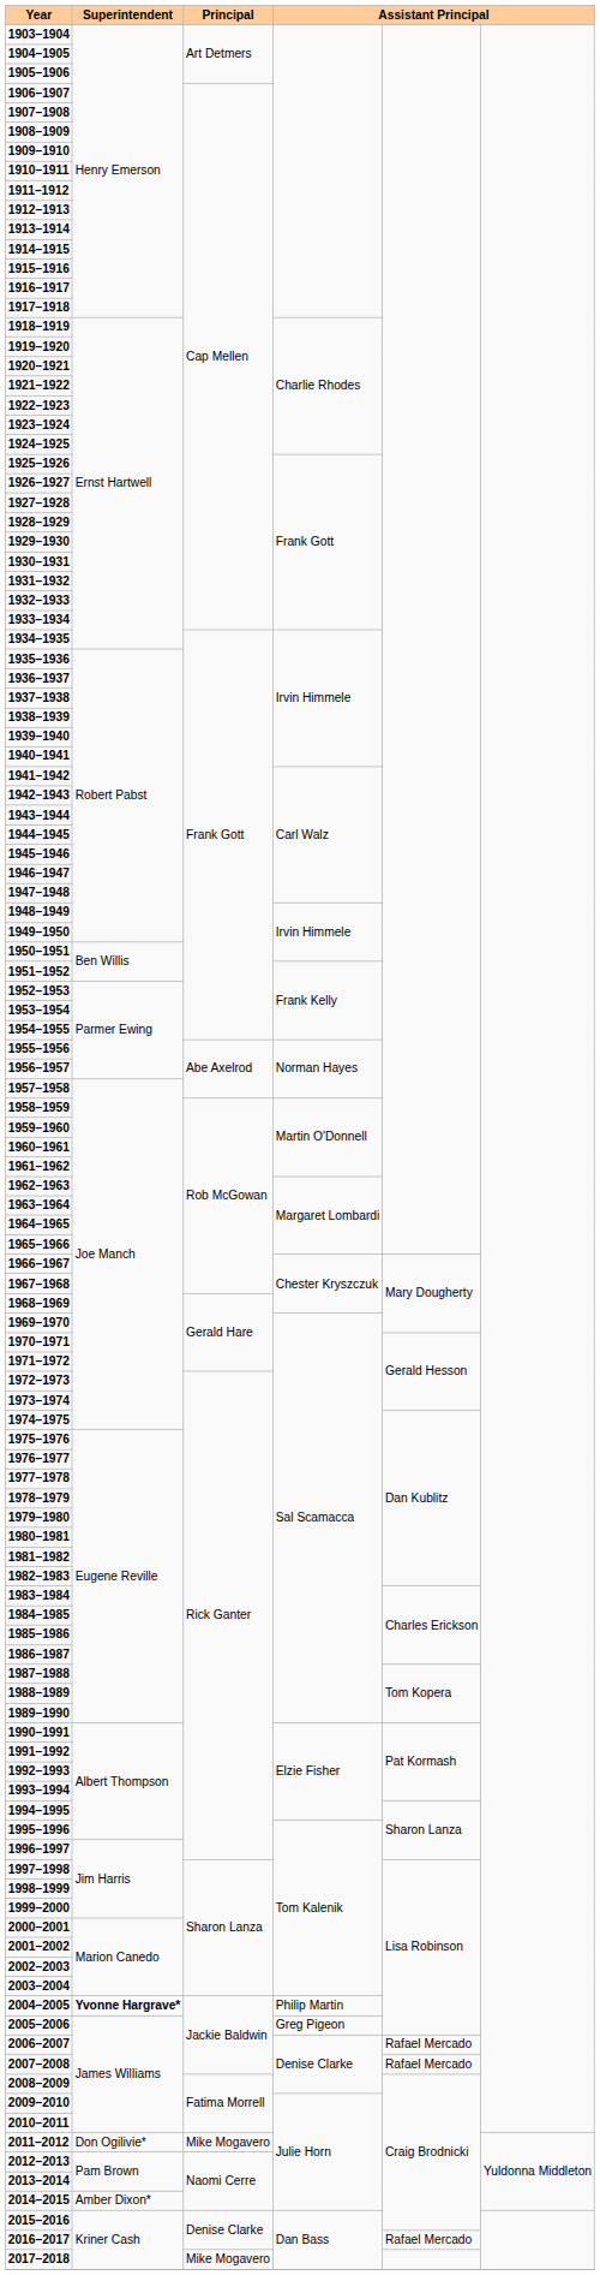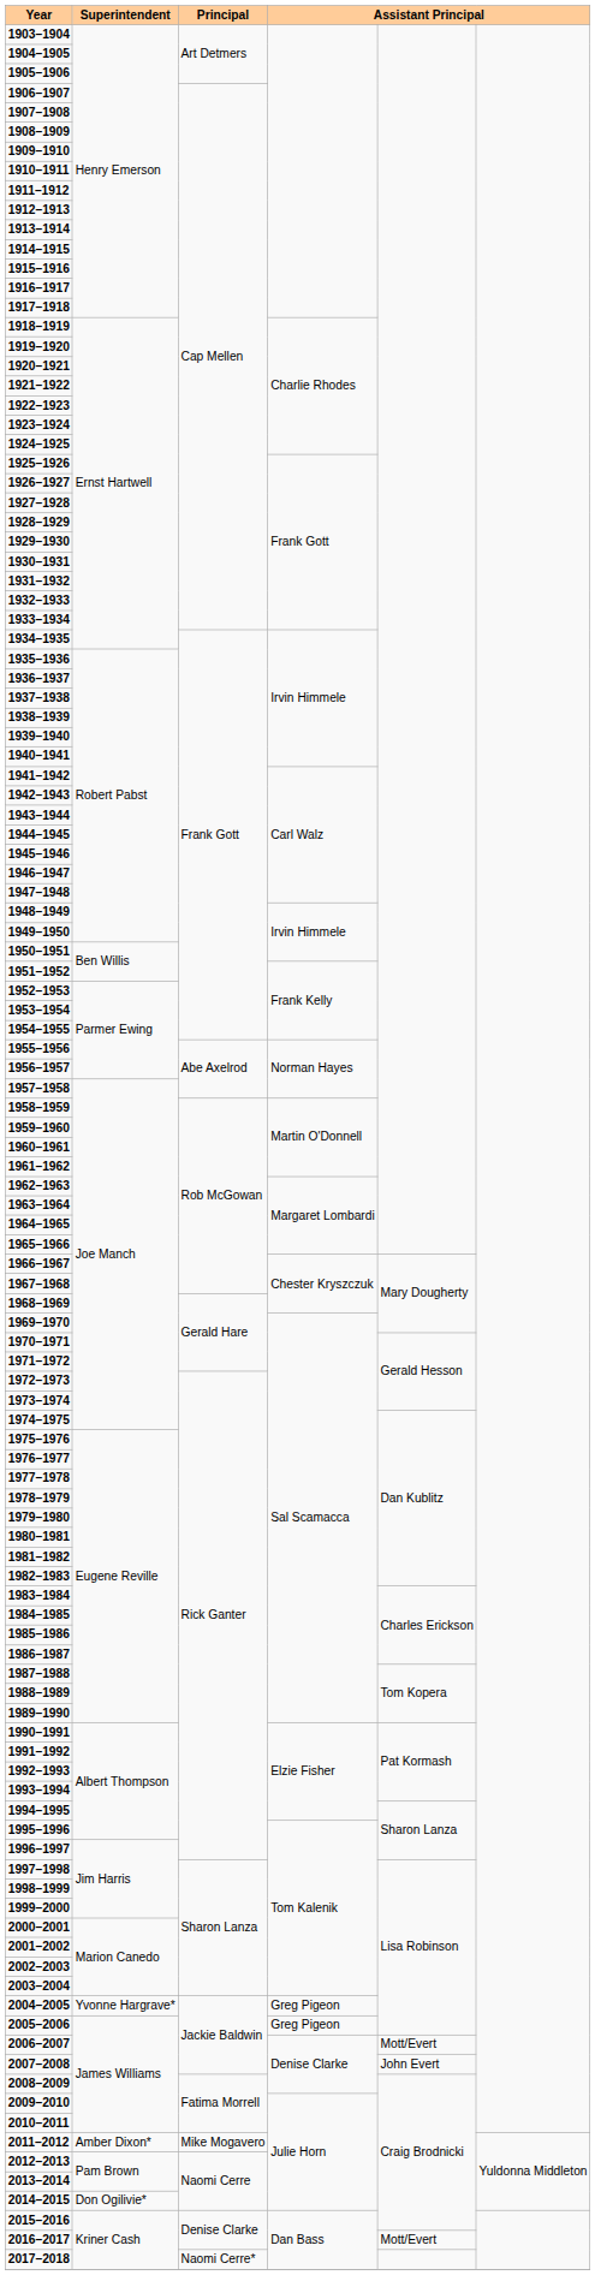 <table class="wikitable">
 <tr>
 <th style="background:#FFCC99;">Year</th>
 <th style="background:#FFCC99;">Superintendent</th>
 <th style="background:#FFCC99;">Principal</th>
 <th colspan=3 style="background:#FFCC99;">Assistant Principal</th>
 </tr>
 <tr>
 <td><strong>1903–1904</strong></td>
 <td rowspan="15">Henry Emerson</td>
 <td rowspan="3">Art Detmers</td>
 <td rowspan="15"></td>
 <td rowspan="63"></td>
 <td rowspan="108"></td>
 </tr>
 <tr>
 <td><strong>1904–1905</strong></td>
 </tr>
 <tr>
 <td><strong>1905–1906</strong></td>
 </tr>
 <tr>
 <td><strong>1906–1907</strong></td>
 <td rowspan="28">Cap Mellen</td>
 </tr>
 <tr>
 <td><strong>1907–1908</strong></td>
 </tr>
 <tr>
 <td><strong>1908–1909</strong></td>
 </tr>
 <tr>
 <td><strong>1909–1910</strong></td>
 </tr>
 <tr>
 <td><strong>1910–1911</strong></td>
 </tr>
 <tr>
 <td><strong>1911–1912</strong></td>
 </tr>
 <tr>
 <td><strong>1912–1913</strong></td>
 </tr>
 <tr>
 <td><strong>1913–1914</strong></td>
 </tr>
 <tr>
 <td><strong>1914–1915</strong></td>
 </tr>
 <tr>
 <td><strong>1915–1916</strong></td>
 </tr>
 <tr>
 <td><strong>1916–1917</strong></td>
 </tr>
 <tr>
 <td><strong>1917–1918</strong></td>
 </tr>
 <tr>
 <td><strong>1918–1919</strong></td>
 <td rowspan="17">Ernst Hartwell</td>
 <td rowspan="7">Charlie Rhodes</td>
 </tr>
 <tr>
 <td><strong>1919–1920</strong></td>
 </tr>
 <tr>
 <td><strong>1920–1921</strong></td>
 </tr>
 <tr>
 <td><strong>1921–1922</strong></td>
 </tr>
 <tr>
 <td><strong>1922–1923</strong></td>
 </tr>
 <tr>
 <td><strong>1923–1924</strong></td>
 </tr>
 <tr>
 <td><strong>1924–1925</strong></td>
 </tr>
 <tr>
 <td><strong>1925–1926</strong></td>
 <td rowspan="9">Frank Gott</td>
 </tr>
 <tr>
 <td><strong>1926–1927</strong></td>
 </tr>
 <tr>
 <td><strong>1927–1928</strong></td>
 </tr>
 <tr>
 <td><strong>1928–1929</strong></td>
 </tr>
 <tr>
 <td><strong>1929–1930</strong></td>
 </tr>
 <tr>
 <td><strong>1930–1931</strong></td>
 </tr>
 <tr>
 <td><strong>1931–1932</strong></td>
 </tr>
 <tr>
 <td><strong>1932–1933</strong></td>
 </tr>
 <tr>
 <td><strong>1933–1934</strong></td>
 </tr>
 <tr>
 <td><strong>1934–1935</strong></td>
 <td rowspan="21">Frank Gott</td>
 <td rowspan="7">Irvin Himmele</td>
 </tr>
 <tr>
 <td><strong>1935–1936</strong></td>
 <td rowspan="15">Robert Pabst</td>
 </tr>
 <tr>
 <td><strong>1936–1937</strong></td>
 </tr>
 <tr>
 <td><strong>1937–1938</strong></td>
 </tr>
 <tr>
 <td><strong>1938–1939</strong></td>
 </tr>
 <tr>
 <td><strong>1939–1940</strong></td>
 </tr>
 <tr>
 <td><strong>1940–1941</strong></td>
 </tr>
 <tr>
 <td><strong>1941–1942</strong></td>
 <td rowspan="7">Carl Walz</td>
 </tr>
 <tr>
 <td><strong>1942–1943</strong></td>
 </tr>
 <tr>
 <td><strong>1943–1944</strong></td>
 </tr>
 <tr>
 <td><strong>1944–1945</strong></td>
 </tr>
 <tr>
 <td><strong>1945–1946</strong></td>
 </tr>
 <tr>
 <td><strong>1946–1947</strong></td>
 </tr>
 <tr>
 <td><strong>1947–1948</strong></td>
 </tr>
 <tr>
 <td><strong>1948–1949</strong></td>
 <td rowspan="3">Irvin Himmele</td>
 </tr>
 <tr>
 <td><strong>1949–1950</strong></td>
 </tr>
 <tr>
 <td><strong>1950–1951</strong></td>
 <td rowspan="2">Ben Willis</td>
 </tr>
 <tr>
 <td><strong>1951–1952</strong></td>
 <td rowspan="4">Frank Kelly</td>
 </tr>
 <tr>
 <td><strong>1952–1953</strong></td>
 <td rowspan="5">Parmer Ewing</td>
 </tr>
 <tr>
 <td><strong>1953–1954</strong></td>
 </tr>
 <tr>
 <td><strong>1954–1955</strong></td>
 </tr>
 <tr>
 <td><strong>1955–1956</strong></td>
 <td rowspan="3">Abe Axelrod</td>
 <td rowspan="3">Norman Hayes</td>
 </tr>
 <tr>
 <td><strong>1956–1957</strong></td>
 </tr>
 <tr>
 <td><strong>1957–1958</strong></td>
 <td rowspan="18">Joe Manch</td>
 </tr>
 <tr>
 <td><strong>1958–1959</strong></td>
 <td rowspan="10">Rob McGowan</td>
 <td rowspan="4">Martin O'Donnell</td>
 </tr>
 <tr>
 <td><strong>1959–1960</strong></td>
 </tr>
 <tr>
 <td><strong>1960–1961</strong></td>
 </tr>
 <tr>
 <td><strong>1961–1962</strong></td>
 </tr>
 <tr>
 <td><strong>1962–1963</strong></td>
 <td rowspan="4">Margaret Lombardi</td>
 </tr>
 <tr>
 <td><strong>1963–1964</strong></td>
 </tr>
 <tr>
 <td><strong>1964–1965</strong></td>
 </tr>
 <tr>
 <td><strong>1965–1966</strong></td>
 </tr>
 <tr>
 <td><strong>1966–1967</strong></td>
 <td rowspan="3">Chester Kryszczuk</td>
 <td rowspan="4">Mary Dougherty</td>
 </tr>
 <tr>
 <td><strong>1967–1968</strong></td>
 </tr>
 <tr>
 <td><strong>1968–1969</strong></td>
 <td rowspan="4">Gerald Hare</td>
 </tr>
 <tr>
 <td><strong>1969–1970</strong></td>
 <td rowspan="21">Sal Scamacca</td>
 </tr>
 <tr>
 <td><strong>1970–1971</strong></td>
 <td rowspan="4">Gerald Hesson</td>
 </tr>
 <tr>
 <td><strong>1971–1972</strong></td>
 </tr>
 <tr>
 <td><strong>1972–1973</strong></td>
 <td rowspan="25">Rick Ganter</td>
 </tr>
 <tr>
 <td><strong>1973–1974</strong></td>
 </tr>
 <tr>
 <td><strong>1974–1975</strong></td>
 <td rowspan="9">Dan Kublitz</td>
 </tr>
 <tr>
 <td><strong>1975–1976</strong></td>
 <td rowspan="15">Eugene Reville</td>
 </tr>
 <tr>
 <td><strong>1976–1977</strong></td>
 </tr>
 <tr>
 <td><strong>1977–1978</strong></td>
 </tr>
 <tr>
 <td><strong>1978–1979</strong></td>
 </tr>
 <tr>
 <td><strong>1979–1980</strong></td>
 </tr>
 <tr>
 <td><strong>1980–1981</strong></td>
 </tr>
 <tr>
 <td><strong>1981–1982</strong></td>
 </tr>
 <tr>
 <td><strong>1982–1983</strong></td>
 </tr>
 <tr>
 <td><strong>1983–1984</strong></td>
 <td rowspan="4">Charles Erickson</td>
 </tr>
 <tr>
 <td><strong>1984–1985</strong></td>
 </tr>
 <tr>
 <td><strong>1985–1986</strong></td>
 </tr>
 <tr>
 <td><strong>1986–1987</strong></td>
 </tr>
 <tr>
 <td><strong>1987–1988</strong></td>
 <td rowspan="3">Tom Kopera</td>
 </tr>
 <tr>
 <td><strong>1988–1989</strong></td>
 </tr>
 <tr>
 <td><strong>1989–1990</strong></td>
 </tr>
 <tr>
 <td><strong>1990–1991</strong></td>
 <td rowspan="6">Albert Thompson</td>
 <td rowspan="5">Elzie Fisher</td>
 <td rowspan="4">Pat Kormash</td>
 </tr>
 <tr>
 <td><strong>1991–1992</strong></td>
 </tr>
 <tr>
 <td><strong>1992–1993</strong></td>
 </tr>
 <tr>
 <td><strong>1993–1994</strong></td>
 </tr>
 <tr>
 <td><strong>1994–1995</strong></td>
 <td rowspan="3">Sharon Lanza</td>
 </tr>
 <tr>
 <td><strong>1995–1996</strong></td>
 <td rowspan="9">Tom Kalenik</td>
 </tr>
 <tr>
 <td><strong>1996–1997</strong></td>
 <td rowspan="4">Jim Harris</td>
 </tr>
 <tr>
 <td><strong>1997–1998</strong></td>
 <td rowspan="7">Sharon Lanza</td>
 <td rowspan="9">Lisa Robinson</td>
 </tr>
 <tr>
 <td><strong>1998–1999</strong></td>
 </tr>
 <tr>
 <td><strong>1999–2000</strong></td>
 </tr>
 <tr>
 <td><strong>2000–2001</strong></td>
 <td rowspan="4">Marion Canedo</td>
 </tr>
 <tr>
 <td><strong>2001–2002</strong></td>
 </tr>
 <tr>
 <td><strong>2002–2003</strong></td>
 </tr>
 <tr>
 <td><strong>2003–2004</strong></td>
 </tr>
 <tr>
 <td><strong>2004–2005</strong></td>
-<td><strong>Yvonne Hargrave*</strong></td>
+<td>Yvonne Hargrave*</td>
 <td rowspan="4">Jackie Baldwin</td>
-<td>Philip Martin</td>
+<td>Greg Pigeon</td>
 </tr>
 <tr>
 <td><strong>2005–2006</strong></td>
 <td rowspan="6">James Williams</td>
 <td>Greg Pigeon</td>
 </tr>
 <tr>
 <td><strong>2006–2007</strong></td>
 <td rowspan="3">Denise Clarke</td>
-<td>Rafael Mercado</td>
+<td>Mott/Evert</td>
 </tr>
 <tr>
 <td><strong>2007–2008</strong></td>
-<td>Rafael Mercado</td>
+<td>John Evert</td>
 </tr>
 <tr>
 <td><strong>2008–2009</strong></td>
 <td rowspan="3">Fatima Morrell</td>
 <td rowspan="8">Craig Brodnicki</td>
 </tr>
 <tr>
 <td><strong>2009–2010</strong></td>
 <td rowspan="6">Julie Horn</td>
 </tr>
 <tr>
 <td><strong>2010–2011</strong></td>
 </tr>
 <tr>
 <td><strong>2011–2012</strong></td>
-<td>Don Ogilivie*</td>
+<td>Amber Dixon*</td>
 <td>Mike Mogavero</td>
 <td rowspan="4">Yuldonna Middleton</td>
 </tr>
 <tr>
 <td><strong>2012–2013</strong></td>
 <td rowspan="2">Pam Brown</td>
 <td rowspan="3">Naomi Cerre</td>
 </tr>
 <tr>
 <td><strong>2013–2014</strong></td>
 </tr>
 <tr>
 <td><strong>2014–2015</strong></td>
-<td>Amber Dixon*</td>
+<td>Don Ogilivie*</td>
 </tr>
 <tr>
 <td><strong>2015–2016</strong></td>
 <td rowspan="3">Kriner Cash</td>
 <td rowspan="2">Denise Clarke</td>
 <td rowspan="3">Dan Bass</td>
 <td rowspan="3"></td>
 </tr>
 <tr>
 <td><strong>2016–2017</strong></td>
-<td>Rafael Mercado</td>
+<td>Mott/Evert</td>
 </tr>
 <tr>
 <td><strong>2017–2018</strong></td>
-<td>Mike Mogavero</td>
+<td>Naomi Cerre*</td>
 <td></td>
 </tr>
 <tr>
 </tr>
 </table>
